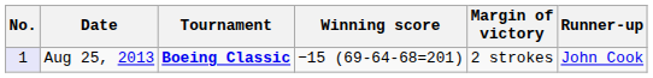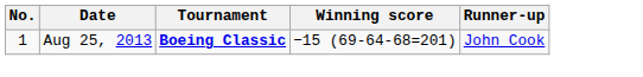 <table class="wikitable" style="font-size:95%;">
 <tr>
 <th>No.</th>
 <th>Date</th>
 <th>Tournament</th>
 <th>Winning score</th>
-<th>Margin of<br>victory</th>
 <th>Runner-up</th>
 </tr>
 <tr>
-<td align=center style="background: lavender;">1</td>
+<td align=center>1</td>
 <td align=right>Aug 25, <a href='#'>2013</a></td>
 <td><strong><a href='#'>Boeing Classic</a></strong></td>
 <td>−15 (69-64-68=201)</td>
-<td>2 strokes</td>
 <td> <a href='#'>John Cook</a></td>
 </tr>
 </table>
